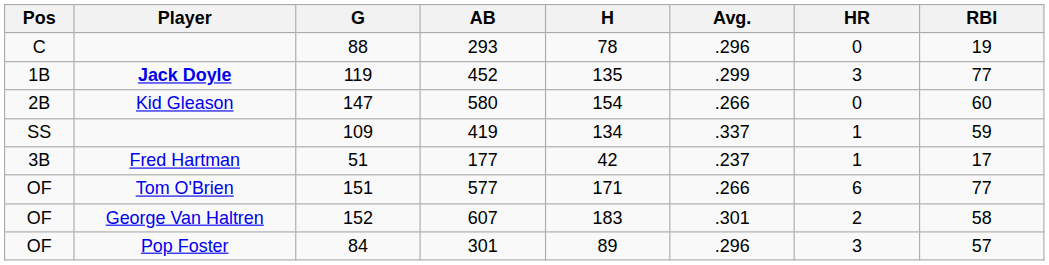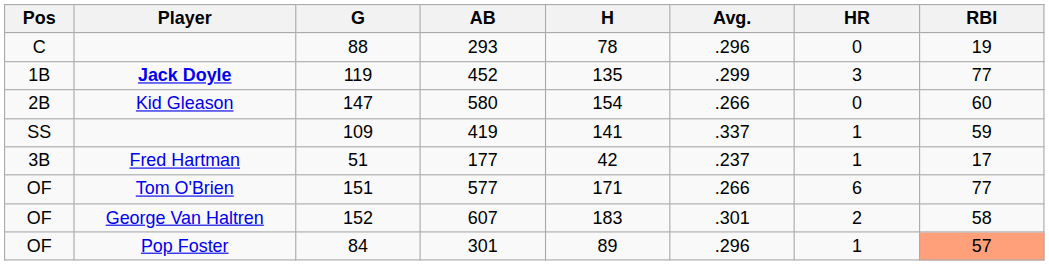 <table class="wikitable sortable">
 <tr>
 <th bgcolor="#DDDDFF" width="5%">Pos</th>
 <th bgcolor="#DDDDFF" width="16%">Player</th>
 <th bgcolor="#DDDDFF" width="9%">G</th>
 <th bgcolor="#DDDDFF" width="9%">AB</th>
 <th bgcolor="#DDDDFF" width="9%">H</th>
 <th bgcolor="#DDDDFF" width="9%">Avg.</th>
 <th bgcolor="#DDDDFF" width="9%">HR</th>
 <th bgcolor="#DDDDFF" width="9%">RBI</th>
 </tr>
 <tr align="center">
 <td>C</td>
 <td></td>
 <td>88</td>
 <td>293</td>
 <td>78</td>
 <td>.296</td>
 <td>0</td>
 <td>19</td>
 </tr>
 <tr align="center">
 <td>1B</td>
 <td><strong><a href='#'>Jack Doyle</a></strong></td>
 <td>119</td>
 <td>452</td>
 <td>135</td>
 <td>.299</td>
 <td>3</td>
 <td>77</td>
 </tr>
 <tr align=center>
 <td>2B</td>
 <td><a href='#'>Kid Gleason</a></td>
 <td>147</td>
 <td>580</td>
 <td>154</td>
 <td>.266</td>
 <td>0</td>
 <td>60</td>
 </tr>
 <tr align=center>
 <td>SS</td>
 <td></td>
 <td>109</td>
 <td>419</td>
-<td>134</td>
+<td>141</td>
 <td>.337</td>
 <td>1</td>
 <td>59</td>
 </tr>
 <tr align="center">
 <td>3B</td>
 <td><a href='#'>Fred Hartman</a></td>
 <td>51</td>
 <td>177</td>
 <td>42</td>
 <td>.237</td>
 <td>1</td>
 <td>17</td>
 </tr>
 <tr align=center>
 <td>OF</td>
 <td><a href='#'>Tom O'Brien</a></td>
 <td>151</td>
 <td>577</td>
 <td>171</td>
 <td>.266</td>
 <td>6</td>
 <td>77</td>
 </tr>
 <tr align=center>
 <td>OF</td>
 <td><a href='#'>George Van Haltren</a></td>
 <td>152</td>
 <td>607</td>
 <td>183</td>
 <td>.301</td>
 <td>2</td>
 <td>58</td>
 </tr>
 <tr align=center>
 <td>OF</td>
 <td><a href='#'>Pop Foster</a></td>
 <td>84</td>
 <td>301</td>
 <td>89</td>
 <td>.296</td>
-<td>3</td>
-<td>57</td>
+<td>1</td>
+<td style="background: lightsalmon;">57</td>
 </tr>
 </table>
